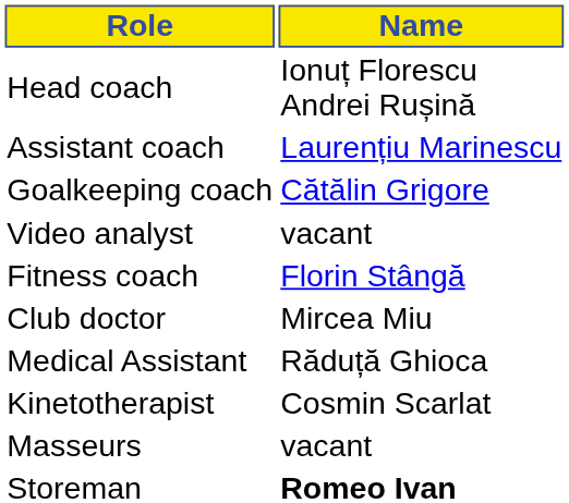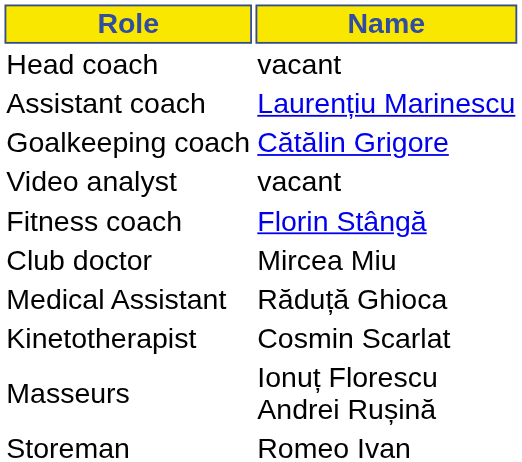 <table class="toccolours">
 <tr>
 <th style="background:#f9e700;color:#314da1;border:1px solid #314da1;">Role</th>
 <th style="background:#f9e700;color:#314da1;border:1px solid #314da1;">Name</th>
 </tr>
 <tr>
 <td>Head coach</td>
-<td> Ionuț Florescu <br>  Andrei Rușină</td>
+<td>vacant</td>
 </tr>
 <tr>
 <td>Assistant coach</td>
 <td> <a href='#'>Laurențiu Marinescu</a></td>
 </tr>
 <tr>
 <td>Goalkeeping coach</td>
 <td> <a href='#'>Cătălin Grigore</a></td>
 </tr>
 <tr>
 <td>Video analyst</td>
 <td>vacant</td>
 </tr>
 <tr>
 <td>Fitness coach</td>
 <td> <a href='#'>Florin Stângă</a></td>
 </tr>
 <tr>
 <td>Club doctor</td>
 <td> Mircea Miu</td>
 </tr>
 <tr>
 <td>Medical Assistant</td>
 <td> Răduță Ghioca</td>
 </tr>
 <tr>
 <td>Kinetotherapist</td>
 <td> Cosmin Scarlat</td>
 </tr>
 <tr>
 <td>Masseurs</td>
-<td>vacant</td>
+<td> Ionuț Florescu <br>  Andrei Rușină</td>
 </tr>
 <tr>
 <td>Storeman</td>
-<td><strong> Romeo Ivan</strong></td>
+<td> Romeo Ivan</td>
 </tr>
 </table>
